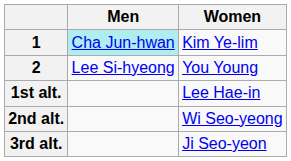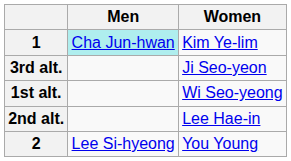 <table class="wikitable">
 <tr>
 <th></th>
 <th>Men</th>
 <th>Women</th>
 </tr>
 <tr>
 <th>1</th>
 <td style="background: paleturquoise;"><a href='#'>Cha Jun-hwan</a></td>
 <td><a href='#'>Kim Ye-lim</a></td>
 </tr>
 <tr>
+<th>3rd alt.</th>
+<td></td>
+<td><a href='#'>Ji Seo-yeon</a></td>
+</tr>
+<tr>
+<th>1st alt.</th>
+<td></td>
+<td><a href='#'>Wi Seo-yeong</a></td>
+</tr>
+<tr>
+<th>2nd alt.</th>
+<td></td>
+<td><a href='#'>Lee Hae-in</a></td>
+</tr>
+<tr>
 <th>2</th>
 <td><a href='#'>Lee Si-hyeong</a></td>
 <td><a href='#'>You Young</a></td>
 </tr>
-<tr>
-<th>1st alt.</th>
-<td></td>
-<td><a href='#'>Lee Hae-in</a></td>
-</tr>
-<tr>
-<th>2nd alt.</th>
-<td></td>
-<td><a href='#'>Wi Seo-yeong</a></td>
-</tr>
-<tr>
-<th>3rd alt.</th>
-<td></td>
-<td><a href='#'>Ji Seo-yeon</a></td>
-</tr>
 </table>
